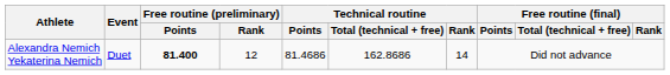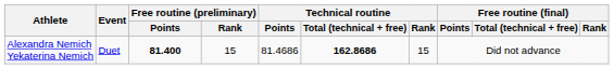 <table class="wikitable" style="font-size:90%">
 <tr>
 <th rowspan="2">Athlete</th>
 <th rowspan="2">Event</th>
 <th colspan=2>Free routine (preliminary)</th>
 <th colspan=3>Technical routine</th>
 <th colspan=3>Free routine (final)</th>
 </tr>
 <tr style="font-size:95%">
 <th>Points</th>
 <th>Rank</th>
 <th>Points</th>
 <th>Total (technical + free)</th>
 <th>Rank</th>
 <th>Points</th>
 <th>Total (technical + free)</th>
 <th>Rank</th>
 </tr>
 <tr align=center>
 <td align=left><a href='#'>Alexandra Nemich</a><br><a href='#'>Yekaterina Nemich</a></td>
 <td align=left><a href='#'>Duet</a></td>
 <td><strong>81.400</strong></td>
-<td>12</td>
+<td>15</td>
 <td>81.4686</td>
-<td>162.8686</td>
-<td>14</td>
+<td><strong>162.8686</strong></td>
+<td>15</td>
 <td colspan=3>Did not advance</td>
 </tr>
 </table>
